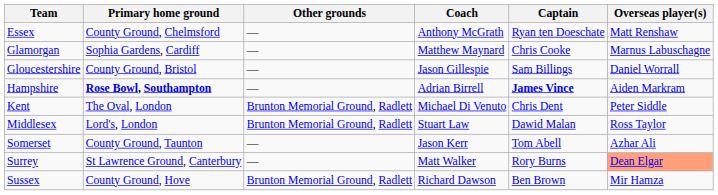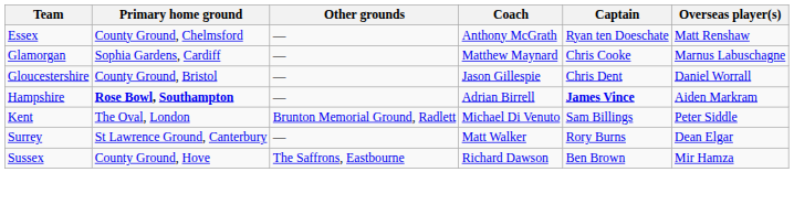 <table class="wikitable sortable">
 <tr>
 <th>Team</th>
 <th>Primary home ground</th>
 <th>Other grounds</th>
 <th>Coach</th>
 <th>Captain</th>
 <th>Overseas player(s)</th>
 </tr>
 <tr>
 <td><a href='#'>Essex</a></td>
 <td><a href='#'>County Ground</a>, <a href='#'>Chelmsford</a></td>
 <td>—</td>
 <td> <a href='#'>Anthony McGrath</a></td>
 <td> <a href='#'>Ryan ten Doeschate</a></td>
 <td> <a href='#'>Matt Renshaw</a></td>
 </tr>
 <tr>
 <td><a href='#'>Glamorgan</a></td>
 <td><a href='#'>Sophia Gardens</a>, <a href='#'>Cardiff</a></td>
 <td>—</td>
 <td> <a href='#'>Matthew Maynard</a></td>
 <td> <a href='#'>Chris Cooke</a></td>
 <td> <a href='#'>Marnus Labuschagne</a></td>
 </tr>
 <tr>
 <td><a href='#'>Gloucestershire</a></td>
 <td><a href='#'>County Ground</a>, <a href='#'>Bristol</a></td>
 <td>—</td>
 <td> <a href='#'>Jason Gillespie</a></td>
-<td> <a href='#'>Sam Billings</a></td>
+<td> <a href='#'>Chris Dent</a></td>
 <td> <a href='#'>Daniel Worrall</a></td>
 </tr>
 <tr>
 <td><a href='#'>Hampshire</a></td>
 <td><strong><a href='#'>Rose Bowl</a>, <a href='#'>Southampton</a></strong></td>
 <td>—</td>
 <td> <a href='#'>Adrian Birrell</a></td>
 <td><strong> <a href='#'>James Vince</a></strong></td>
 <td> <a href='#'>Aiden Markram</a></td>
 </tr>
 <tr>
 <td><a href='#'>Kent</a></td>
 <td><a href='#'>The Oval</a>, <a href='#'>London</a></td>
 <td><a href='#'>Brunton Memorial Ground</a>, <a href='#'>Radlett</a></td>
 <td> <a href='#'>Michael Di Venuto</a></td>
-<td> <a href='#'>Chris Dent</a></td>
+<td> <a href='#'>Sam Billings</a></td>
 <td> <a href='#'>Peter Siddle</a></td>
-</tr>
-<tr>
-<td><a href='#'>Middlesex</a></td>
-<td><a href='#'>Lord's</a>, <a href='#'>London</a></td>
-<td><a href='#'>Brunton Memorial Ground</a>, <a href='#'>Radlett</a></td>
-<td> <a href='#'>Stuart Law</a></td>
-<td> <a href='#'>Dawid Malan</a></td>
-<td> <a href='#'>Ross Taylor</a></td>
-</tr>
-<tr>
-<td><a href='#'>Somerset</a></td>
-<td><a href='#'>County Ground</a>, <a href='#'>Taunton</a></td>
-<td>—</td>
-<td> <a href='#'>Jason Kerr</a></td>
-<td> <a href='#'>Tom Abell</a></td>
-<td> <a href='#'>Azhar Ali</a></td>
 </tr>
 <tr>
 <td><a href='#'>Surrey</a></td>
 <td><a href='#'>St Lawrence Ground</a>, <a href='#'>Canterbury</a></td>
 <td>—</td>
 <td> <a href='#'>Matt Walker</a></td>
 <td> <a href='#'>Rory Burns</a></td>
-<td style="background: lightsalmon;"> <a href='#'>Dean Elgar</a></td>
+<td> <a href='#'>Dean Elgar</a></td>
 </tr>
 <tr>
 <td><a href='#'>Sussex</a></td>
 <td><a href='#'>County Ground</a>, <a href='#'>Hove</a></td>
-<td><a href='#'>Brunton Memorial Ground</a>, <a href='#'>Radlett</a></td>
+<td><a href='#'>The Saffrons</a>, <a href='#'>Eastbourne</a></td>
 <td> <a href='#'>Richard Dawson</a></td>
 <td> <a href='#'>Ben Brown</a></td>
 <td> <a href='#'>Mir Hamza</a></td>
 </tr>
 </table>
